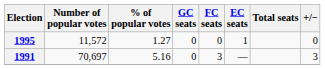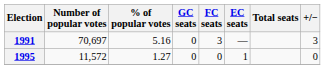 <table class="wikitable" style="text-align: right;">
 <tr align=center>
 <th><strong>Election</strong></th>
 <th>Number of<br>popular votes</th>
 <th>% of<br>popular votes</th>
 <th><a href='#'>GC</a><br>seats</th>
 <th><a href='#'>FC</a><br>seats</th>
 <th><a href='#'>EC</a><br>seats</th>
 <th>Total seats</th>
 <th>+/−</th>
 </tr>
 <tr>
+<th><a href='#'>1991</a></th>
+<td>70,697</td>
+<td>5.16</td>
+<td>0</td>
+<td>3</td>
+<td>—</td>
+<td></td>
+<td>3</td>
+</tr>
+<tr>
 <th><a href='#'>1995</a></th>
 <td>11,572</td>
 <td>1.27</td>
 <td>0</td>
 <td>0</td>
 <td>1</td>
 <td></td>
 <td>0</td>
 </tr>
 <tr>
-<th><a href='#'>1991</a></th>
-<td>70,697</td>
-<td>5.16</td>
-<td>0</td>
-<td>3</td>
-<td>—</td>
-<td></td>
-<td>3</td>
-</tr>
-<tr>
 </tr>
 </table>
